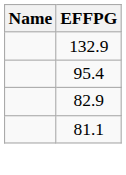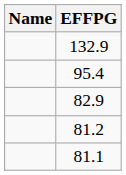 <table class=wikitable>
 <tr>
 <th>Name</th>
 <th>EFFPG</th>
 </tr>
 <tr>
 <td></td>
 <td align=center>132.9</td>
 </tr>
 <tr>
 <td></td>
 <td align=center>95.4</td>
 </tr>
 <tr>
 <td></td>
 <td align=center>82.9</td>
 </tr>
 <tr>
 <td></td>
+<td align=center>81.2</td>
+</tr>
+<tr>
+<td></td>
 <td align=center>81.1</td>
 </tr>
 </table>
